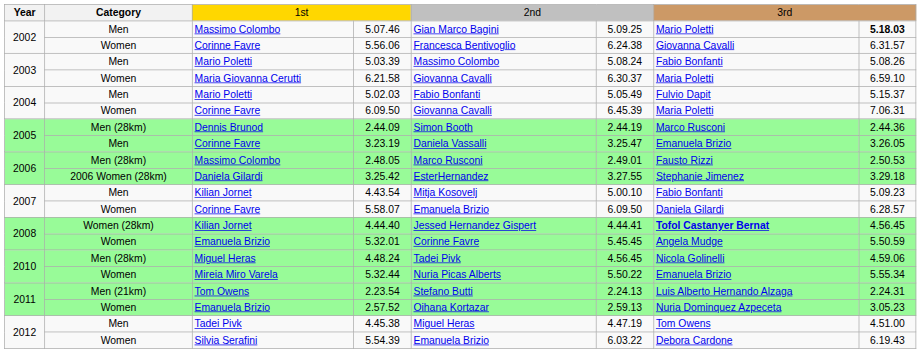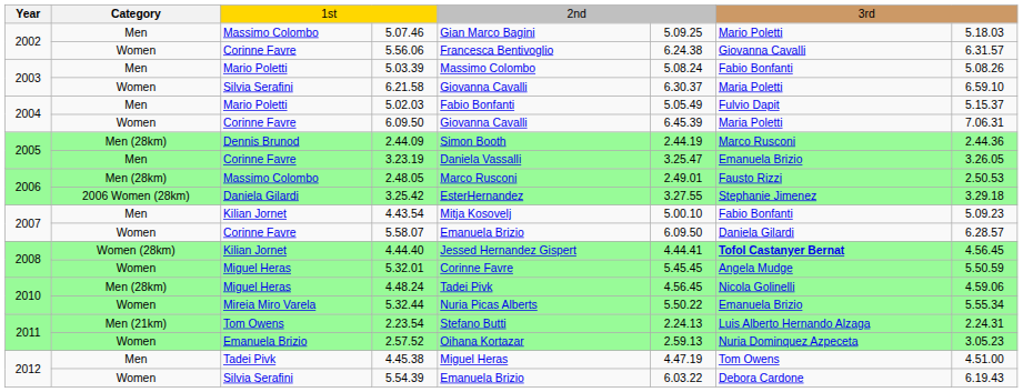 <table class="wikitable" width=80% style="font-size:90%; text-align:center;">
 <tr>
 <th>Year</th>
 <th>Category</th>
 <td colspan=2 bgcolor=gold>1st</td>
 <td colspan=2 bgcolor=silver>2nd</td>
 <td colspan=2 bgcolor=cc9966>3rd</td>
 </tr>
 <tr>
 <td rowspan=2>2002</td>
 <td>Men</td>
 <td align=left> <a href='#'>Massimo Colombo </a></td>
 <td>5.07.46</td>
 <td align=left> <a href='#'>Gian Marco Bagini </a></td>
 <td>5.09.25</td>
 <td align=left> <a href='#'>Mario Poletti</a></td>
-<td><strong>5.18.03</strong></td>
+<td>5.18.03</td>
 </tr>
 <tr>
 <td>Women</td>
 <td align=left> <a href='#'>Corinne Favre</a></td>
 <td>5.56.06</td>
 <td align=left> <a href='#'>Francesca Bentivoglio</a></td>
 <td>6.24.38</td>
 <td align=left> <a href='#'>Giovanna Cavalli</a></td>
 <td>6.31.57</td>
 </tr>
 <tr>
 <td rowspan=2>2003</td>
 <td>Men</td>
 <td align=left> <a href='#'>Mario Poletti</a></td>
 <td>5.03.39</td>
 <td align=left> <a href='#'>Massimo Colombo</a></td>
 <td>5.08.24</td>
 <td align=left> <a href='#'>Fabio Bonfanti</a></td>
 <td>5.08.26</td>
 </tr>
 <tr>
 <td>Women</td>
-<td align=left> <a href='#'>Maria Giovanna Cerutti </a></td>
+<td align=left> <a href='#'>Silvia Serafini </a></td>
 <td>6.21.58</td>
 <td align=left> <a href='#'>Giovanna Cavalli </a></td>
 <td>6.30.37</td>
 <td align=left> <a href='#'>Maria Poletti </a></td>
 <td>6.59.10</td>
 </tr>
 <tr>
 <td rowspan=2>2004</td>
 <td>Men</td>
 <td align=left> <a href='#'>Mario Poletti</a></td>
 <td>5.02.03</td>
 <td align=left> <a href='#'>Fabio Bonfanti</a></td>
 <td>5.05.49</td>
 <td align=left> <a href='#'>Fulvio Dapit </a></td>
 <td>5.15.37</td>
 </tr>
 <tr>
 <td>Women</td>
 <td align=left> <a href='#'>Corinne Favre</a></td>
 <td>6.09.50</td>
 <td align=left> <a href='#'>Giovanna Cavalli</a></td>
 <td>6.45.39</td>
 <td align=left> <a href='#'>Maria Poletti </a></td>
 <td>7.06.31</td>
 </tr>
 <tr bgcolor=palegreen>
 <td rowspan=2>2005</td>
 <td>Men (28km)</td>
 <td align=left> <a href='#'>Dennis Brunod </a></td>
 <td>2.44.09</td>
 <td align=left> <a href='#'>Simon Booth</a></td>
 <td>2.44.19</td>
 <td align=left> <a href='#'>Marco Rusconi </a></td>
 <td>2.44.36</td>
 </tr>
 <tr bgcolor=palegreen>
 <td>Men</td>
 <td align=left> <a href='#'>Corinne Favre</a></td>
 <td>3.23.19</td>
 <td align=left> <a href='#'>Daniela Vassalli </a></td>
 <td>3.25.47</td>
 <td align=left> <a href='#'>Emanuela Brizio</a></td>
 <td>3.26.05</td>
 </tr>
 <tr bgcolor=palegreen>
 <td rowspan=2>2006</td>
 <td>Men (28km)</td>
 <td align=left> <a href='#'>Massimo Colombo</a></td>
 <td>2.48.05</td>
 <td align=left> <a href='#'>Marco Rusconi </a></td>
 <td>2.49.01</td>
 <td align=left> <a href='#'>Fausto Rizzi </a></td>
 <td>2.50.53</td>
 </tr>
 <tr bgcolor=palegreen>
 <td>2006 Women (28km)</td>
 <td align=left> <a href='#'>Daniela Gilardi </a></td>
 <td>3.25.42</td>
 <td align=left> <a href='#'>EsterHernandez </a></td>
 <td>3.27.55</td>
 <td align=left> <a href='#'>Stephanie Jimenez </a></td>
 <td>3.29.18</td>
 </tr>
 <tr>
 <td rowspan=2>2007</td>
 <td>Men</td>
 <td align=left> <a href='#'>Kilian Jornet </a></td>
 <td>4.43.54</td>
 <td align=left> <a href='#'>Mitja Kosovelj</a></td>
 <td>5.00.10</td>
 <td align=left> <a href='#'>Fabio Bonfanti </a></td>
 <td>5.09.23</td>
 </tr>
 <tr>
 <td>Women</td>
 <td align=left> <a href='#'>Corinne Favre</a></td>
 <td>5.58.07</td>
 <td align=left> <a href='#'>Emanuela Brizio</a></td>
 <td>6.09.50</td>
 <td align=left> <a href='#'>Daniela Gilardi </a></td>
 <td>6.28.57</td>
 </tr>
 <tr bgcolor=palegreen>
 <td rowspan=2>2008</td>
 <td>Women (28km)</td>
 <td align=left> <a href='#'>Kilian Jornet </a></td>
 <td>4.44.40</td>
 <td align=left> <a href='#'>Jessed Hernandez Gispert </a></td>
 <td>4.44.41</td>
 <td align=left><strong> <a href='#'>Tofol Castanyer Bernat </a></strong></td>
 <td>4.56.45</td>
 </tr>
 <tr bgcolor=palegreen>
 <td>Women</td>
-<td align=left> <a href='#'>Emanuela Brizio</a></td>
+<td align=left> <a href='#'>Miguel Heras </a></td>
 <td>5.32.01</td>
 <td align=left> <a href='#'>Corinne Favre</a></td>
 <td>5.45.45</td>
 <td align=left> <a href='#'>Angela Mudge </a></td>
 <td>5.50.59</td>
 </tr>
 <tr bgcolor=palegreen>
 <td rowspan=2>2010</td>
 <td>Men (28km)</td>
 <td align=left> <a href='#'>Miguel Heras </a></td>
 <td>4.48.24</td>
 <td align=left> <a href='#'>Tadei Pivk </a></td>
 <td>4.56.45</td>
 <td align=left> <a href='#'>Nicola Golinelli </a></td>
 <td>4.59.06</td>
 </tr>
 <tr bgcolor=palegreen>
 <td>Women</td>
 <td align=left> <a href='#'>Mireia Miro Varela </a></td>
 <td>5.32.44</td>
 <td align=left> <a href='#'>Nuria Picas Alberts </a></td>
 <td>5.50.22</td>
 <td align=left> <a href='#'>Emanuela Brizio</a></td>
 <td>5.55.34</td>
 </tr>
 <tr bgcolor=palegreen>
 <td rowspan=2>2011</td>
 <td>Men (21km)</td>
 <td align=left> <a href='#'>Tom Owens</a></td>
 <td>2.23.54</td>
 <td align=left> <a href='#'>Stefano Butti </a></td>
 <td>2.24.13</td>
 <td align=left> <a href='#'>Luis Alberto Hernando Alzaga </a></td>
 <td>2.24.31</td>
 </tr>
 <tr bgcolor=palegreen>
 <td>Women</td>
 <td align=left> <a href='#'>Emanuela Brizio</a></td>
 <td>2.57.52</td>
 <td align=left> <a href='#'>Oihana Kortazar </a></td>
 <td>2.59.13</td>
 <td align=left> <a href='#'>Nuria Dominquez Azpeceta </a></td>
 <td>3.05.23</td>
 </tr>
 <tr>
 <td rowspan=2>2012</td>
 <td>Men</td>
 <td align=left> <a href='#'>Tadei Pivk </a></td>
 <td>4.45.38</td>
 <td align=left> <a href='#'>Miguel Heras </a></td>
 <td>4.47.19</td>
 <td align=left> <a href='#'>Tom Owens</a></td>
 <td>4.51.00</td>
 </tr>
 <tr>
 <td>Women</td>
 <td align=left> <a href='#'>Silvia Serafini </a></td>
 <td>5.54.39</td>
 <td align=left> <a href='#'>Emanuela Brizio</a></td>
 <td>6.03.22</td>
 <td align=left> <a href='#'>Debora Cardone </a></td>
 <td>6.19.43</td>
 </tr>
 </table>
